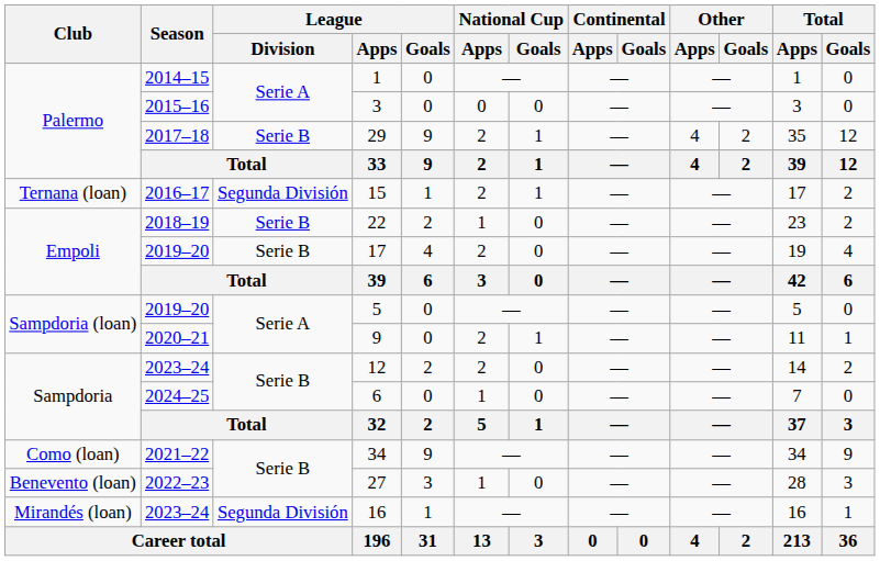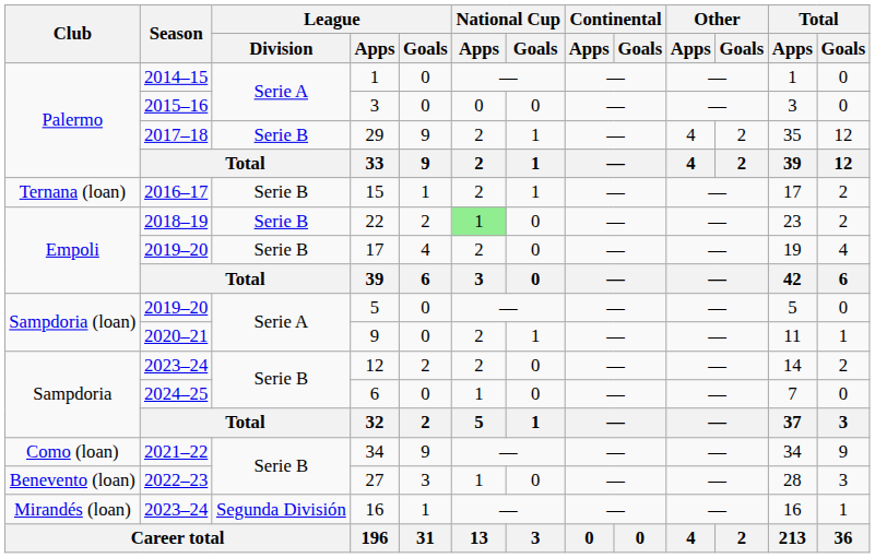 <table class="wikitable" style="text-align: center">
 <tr>
 <th rowspan="2">Club</th>
 <th rowspan="2">Season</th>
 <th colspan="3">League</th>
 <th colspan="2">National Cup</th>
 <th colspan="2">Continental</th>
 <th colspan="2">Other</th>
 <th colspan="2">Total</th>
 </tr>
 <tr>
 <th>Division</th>
 <th>Apps</th>
 <th>Goals</th>
 <th>Apps</th>
 <th>Goals</th>
 <th>Apps</th>
 <th>Goals</th>
 <th>Apps</th>
 <th>Goals</th>
 <th>Apps</th>
 <th>Goals</th>
 </tr>
 <tr>
 <td rowspan="4"><a href='#'>Palermo</a></td>
 <td><a href='#'>2014–15</a></td>
 <td rowspan="2"><a href='#'>Serie A</a></td>
 <td>1</td>
 <td>0</td>
 <td colspan="2">—</td>
 <td colspan="2">—</td>
 <td colspan="2">—</td>
 <td>1</td>
 <td>0</td>
 </tr>
 <tr>
 <td><a href='#'>2015–16</a></td>
 <td>3</td>
 <td>0</td>
 <td>0</td>
 <td>0</td>
 <td colspan="2">—</td>
 <td colspan="2">—</td>
 <td>3</td>
 <td>0</td>
 </tr>
 <tr>
 <td><a href='#'>2017–18</a></td>
 <td><a href='#'>Serie B</a></td>
 <td>29</td>
 <td>9</td>
 <td>2</td>
 <td>1</td>
 <td colspan="2">—</td>
 <td>4</td>
 <td>2</td>
 <td>35</td>
 <td>12</td>
 </tr>
 <tr>
 <th colspan="2">Total</th>
 <th>33</th>
 <th>9</th>
 <th>2</th>
 <th>1</th>
 <th colspan="2">—</th>
 <th>4</th>
 <th>2</th>
 <th>39</th>
 <th>12</th>
 </tr>
 <tr>
 <td><a href='#'>Ternana</a> (loan)</td>
 <td><a href='#'>2016–17</a></td>
-<td><a href='#'>Segunda División</a></td>
+<td>Serie B</td>
 <td>15</td>
 <td>1</td>
 <td>2</td>
 <td>1</td>
 <td colspan="2">—</td>
 <td colspan="2">—</td>
 <td>17</td>
 <td>2</td>
 </tr>
 <tr>
 <td rowspan="3"><a href='#'>Empoli</a></td>
 <td><a href='#'>2018–19</a></td>
 <td><a href='#'>Serie B</a></td>
 <td>22</td>
 <td>2</td>
-<td>1</td>
+<td style="background: lightgreen;">1</td>
 <td>0</td>
 <td colspan="2">—</td>
 <td colspan="2">—</td>
 <td>23</td>
 <td>2</td>
 </tr>
 <tr>
 <td><a href='#'>2019–20</a></td>
 <td>Serie B</td>
 <td>17</td>
 <td>4</td>
 <td>2</td>
 <td>0</td>
 <td colspan="2">—</td>
 <td colspan="2">—</td>
 <td>19</td>
 <td>4</td>
 </tr>
 <tr>
 <th colspan="2">Total</th>
 <th>39</th>
 <th>6</th>
 <th>3</th>
 <th>0</th>
 <th colspan="2">—</th>
 <th colspan="2">—</th>
 <th>42</th>
 <th>6</th>
 </tr>
 <tr>
 <td rowspan="2"><a href='#'>Sampdoria</a> (loan)</td>
 <td><a href='#'>2019–20</a></td>
 <td rowspan="2">Serie A</td>
 <td>5</td>
 <td>0</td>
 <td colspan="2">—</td>
 <td colspan="2">—</td>
 <td colspan="2">—</td>
 <td>5</td>
 <td>0</td>
 </tr>
 <tr>
 <td><a href='#'>2020–21</a></td>
 <td>9</td>
 <td>0</td>
 <td>2</td>
 <td>1</td>
 <td colspan="2">—</td>
 <td colspan="2">—</td>
 <td>11</td>
 <td>1</td>
 </tr>
 <tr>
 <td rowspan="3">Sampdoria</td>
 <td><a href='#'>2023–24</a></td>
 <td rowspan="2">Serie B</td>
 <td>12</td>
 <td>2</td>
 <td>2</td>
 <td>0</td>
 <td colspan="2">—</td>
 <td colspan="2">—</td>
 <td>14</td>
 <td>2</td>
 </tr>
 <tr>
 <td><a href='#'>2024–25</a></td>
 <td>6</td>
 <td>0</td>
 <td>1</td>
 <td>0</td>
 <td colspan="2">—</td>
 <td colspan="2">—</td>
 <td>7</td>
 <td>0</td>
 </tr>
 <tr>
 <th colspan="2">Total</th>
 <th>32</th>
 <th>2</th>
 <th>5</th>
 <th>1</th>
 <th colspan="2">—</th>
 <th colspan="2">—</th>
 <th>37</th>
 <th>3</th>
 </tr>
 <tr>
 <td><a href='#'>Como</a> (loan)</td>
 <td><a href='#'>2021–22</a></td>
 <td rowspan="2">Serie B</td>
 <td>34</td>
 <td>9</td>
 <td colspan="2">—</td>
 <td colspan="2">—</td>
 <td colspan="2">—</td>
 <td>34</td>
 <td>9</td>
 </tr>
 <tr>
 <td><a href='#'>Benevento</a> (loan)</td>
 <td><a href='#'>2022–23</a></td>
 <td>27</td>
 <td>3</td>
 <td>1</td>
 <td>0</td>
 <td colspan="2">—</td>
 <td colspan="2">—</td>
 <td>28</td>
 <td>3</td>
 </tr>
 <tr>
 <td><a href='#'>Mirandés</a> (loan)</td>
 <td><a href='#'>2023–24</a></td>
 <td><a href='#'>Segunda División</a></td>
 <td>16</td>
 <td>1</td>
 <td colspan="2">—</td>
 <td colspan="2">—</td>
 <td colspan="2">—</td>
 <td>16</td>
 <td>1</td>
 </tr>
 <tr>
 <th colspan="3">Career total</th>
 <th>196</th>
 <th>31</th>
 <th>13</th>
 <th>3</th>
 <th>0</th>
 <th>0</th>
 <th>4</th>
 <th>2</th>
 <th>213</th>
 <th>36</th>
 </tr>
 </table>
